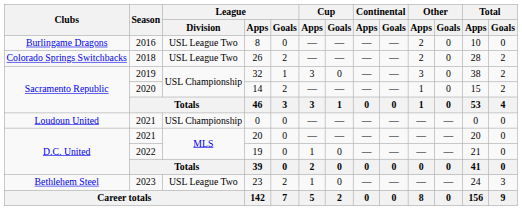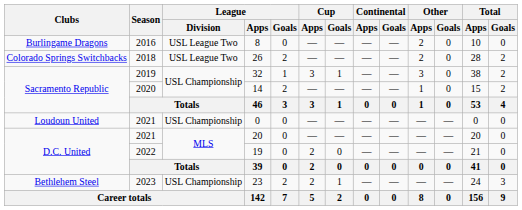 <table class="wikitable" style="text-align: center;">
 <tr>
 <th rowspan="2">Clubs</th>
 <th rowspan="2">Season</th>
 <th colspan="3">League</th>
 <th colspan="2">Cup</th>
 <th colspan="2">Continental</th>
 <th colspan="2">Other</th>
 <th colspan="2">Total</th>
 </tr>
 <tr>
 <th>Division</th>
 <th>Apps</th>
 <th>Goals</th>
 <th>Apps</th>
 <th>Goals</th>
 <th>Apps</th>
 <th>Goals</th>
 <th>Apps</th>
 <th>Goals</th>
 <th>Apps</th>
 <th>Goals</th>
 </tr>
 <tr>
 <td><a href='#'>Burlingame Dragons</a></td>
 <td>2016</td>
 <td>USL League Two</td>
 <td>8</td>
 <td>0</td>
 <td>—</td>
 <td>—</td>
 <td>—</td>
 <td>—</td>
 <td>2</td>
 <td>0</td>
 <td>10</td>
 <td>0</td>
 </tr>
 <tr>
 <td><a href='#'>Colorado Springs Switchbacks</a></td>
 <td>2018</td>
 <td>USL League Two</td>
 <td>26</td>
 <td>2</td>
 <td>—</td>
 <td>—</td>
 <td>—</td>
 <td>—</td>
 <td>2</td>
 <td>0</td>
 <td>28</td>
 <td>2</td>
 </tr>
 <tr>
 <td rowspan="3"><a href='#'>Sacramento Republic</a></td>
 <td>2019</td>
 <td rowspan="2">USL Championship</td>
 <td>32</td>
 <td>1</td>
 <td>3</td>
-<td>0</td>
+<td>1</td>
 <td>—</td>
 <td>—</td>
 <td>3</td>
 <td>0</td>
 <td>38</td>
 <td>2</td>
 </tr>
 <tr>
 <td>2020</td>
 <td>14</td>
 <td>2</td>
 <td>—</td>
 <td>—</td>
 <td>—</td>
 <td>—</td>
 <td>1</td>
 <td>0</td>
 <td>15</td>
 <td>2</td>
 </tr>
 <tr>
 <th colspan="2">Totals</th>
 <th>46</th>
 <th>3</th>
 <th>3</th>
 <th>1</th>
 <th>0</th>
 <th>0</th>
 <th>1</th>
 <th>0</th>
 <th>53</th>
 <th>4</th>
 </tr>
 <tr>
 <td><a href='#'>Loudoun United</a></td>
 <td>2021</td>
 <td>USL Championship</td>
 <td>0</td>
 <td>0</td>
 <td>—</td>
 <td>—</td>
 <td>—</td>
 <td>—</td>
 <td>—</td>
 <td>—</td>
 <td>0</td>
 <td>0</td>
 </tr>
 <tr>
 <td rowspan="3"><a href='#'>D.C. United</a></td>
 <td>2021</td>
 <td rowspan="2"><a href='#'>MLS</a></td>
 <td>20</td>
 <td>0</td>
 <td>—</td>
 <td>—</td>
 <td>—</td>
 <td>—</td>
 <td>—</td>
 <td>—</td>
 <td>20</td>
 <td>0</td>
 </tr>
 <tr>
 <td>2022</td>
 <td>19</td>
 <td>0</td>
-<td>1</td>
+<td>2</td>
 <td>0</td>
 <td>—</td>
 <td>—</td>
 <td>—</td>
 <td>—</td>
 <td>21</td>
 <td>0</td>
 </tr>
 <tr>
 <th colspan="2">Totals</th>
 <th>39</th>
 <th>0</th>
 <th>2</th>
 <th>0</th>
 <th>0</th>
 <th>0</th>
 <th>0</th>
 <th>0</th>
 <th>41</th>
 <th>0</th>
 </tr>
 <tr>
 <td><a href='#'>Bethlehem Steel</a></td>
 <td>2023</td>
-<td>USL League Two</td>
+<td>USL Championship</td>
 <td>23</td>
 <td>2</td>
+<td>2</td>
 <td>1</td>
-<td>0</td>
 <td>—</td>
 <td>—</td>
 <td>—</td>
 <td>—</td>
 <td>24</td>
 <td>3</td>
 </tr>
 <tr>
 <th colspan="3">Career totals</th>
 <th>142</th>
 <th>7</th>
 <th>5</th>
 <th>2</th>
 <th>0</th>
 <th>0</th>
 <th>8</th>
 <th>0</th>
 <th>156</th>
 <th>9</th>
 </tr>
 </table>
